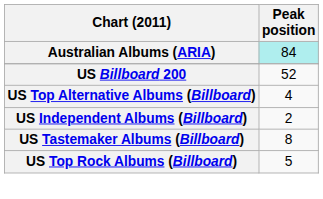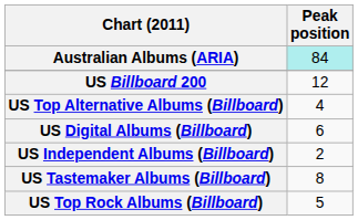 <table class="wikitable sortable plainrowheaders" style="text-align:center">
 <tr>
 <th scope="col">Chart (2011)</th>
 <th scope="col">Peak<br>position</th>
 </tr>
 <tr>
 <th scope="row">Australian Albums (<a href='#'>ARIA</a>)</th>
 <td style="background: paleturquoise;">84</td>
 </tr>
 <tr>
 </tr>
 <tr>
 <th scope="row">US <a href='#'><em>Billboard</em> 200</a></th>
-<td>52</td>
+<td>12</td>
 </tr>
 <tr>
 <th scope="row">US <a href='#'>Top Alternative Albums</a> (<a href='#'><em>Billboard</em></a>)</th>
 <td>4</td>
+</tr>
+<tr>
+<th scope="row">US <a href='#'>Digital Albums</a> (<a href='#'><em>Billboard</em></a>)</th>
+<td>6</td>
 </tr>
 <tr>
 <th scope="row">US <a href='#'>Independent Albums</a> (<em><a href='#'>Billboard</a></em>)</th>
 <td>2</td>
 </tr>
 <tr>
 <th scope="row">US <a href='#'>Tastemaker Albums</a> (<em><a href='#'>Billboard</a></em>)</th>
 <td>8</td>
 </tr>
 <tr>
 <th scope="row">US <a href='#'>Top Rock Albums</a> (<a href='#'><em>Billboard</em></a>)</th>
 <td>5</td>
 </tr>
 </table>
